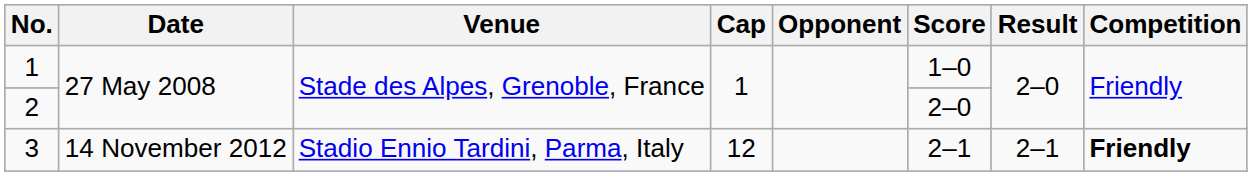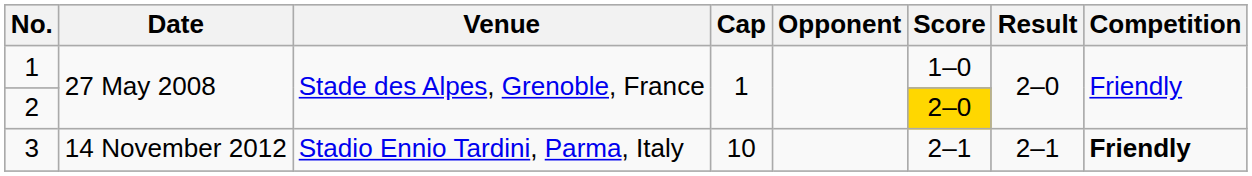 <table class="wikitable sortable">
 <tr>
 <th scope="col">No.</th>
 <th scope="col">Date</th>
 <th scope="col">Venue</th>
 <th scope="col">Cap</th>
 <th scope="col">Opponent</th>
 <th scope="col">Score</th>
 <th scope="col">Result</th>
 <th scope="col">Competition</th>
 </tr>
 <tr>
 <td align="center">1</td>
 <td rowspan="2">27 May 2008</td>
 <td rowspan="2"><a href='#'>Stade des Alpes</a>, <a href='#'>Grenoble</a>, France</td>
 <td rowspan=2 align="center">1</td>
 <td rowspan="2"></td>
 <td align="center">1–0</td>
 <td rowspan="2" align="center">2–0</td>
 <td rowspan="2"><a href='#'>Friendly</a></td>
 </tr>
 <tr>
 <td align="center">2</td>
-<td align="center">2–0</td>
+<td align="center" style="background: gold;">2–0</td>
 </tr>
 <tr>
 <td align="center">3</td>
 <td>14 November 2012</td>
 <td><a href='#'>Stadio Ennio Tardini</a>, <a href='#'>Parma</a>, Italy</td>
-<td align="center">12</td>
+<td align="center">10</td>
 <td></td>
 <td align="center">2–1</td>
 <td align="center">2–1</td>
 <td><strong>Friendly</strong></td>
 </tr>
 </table>
